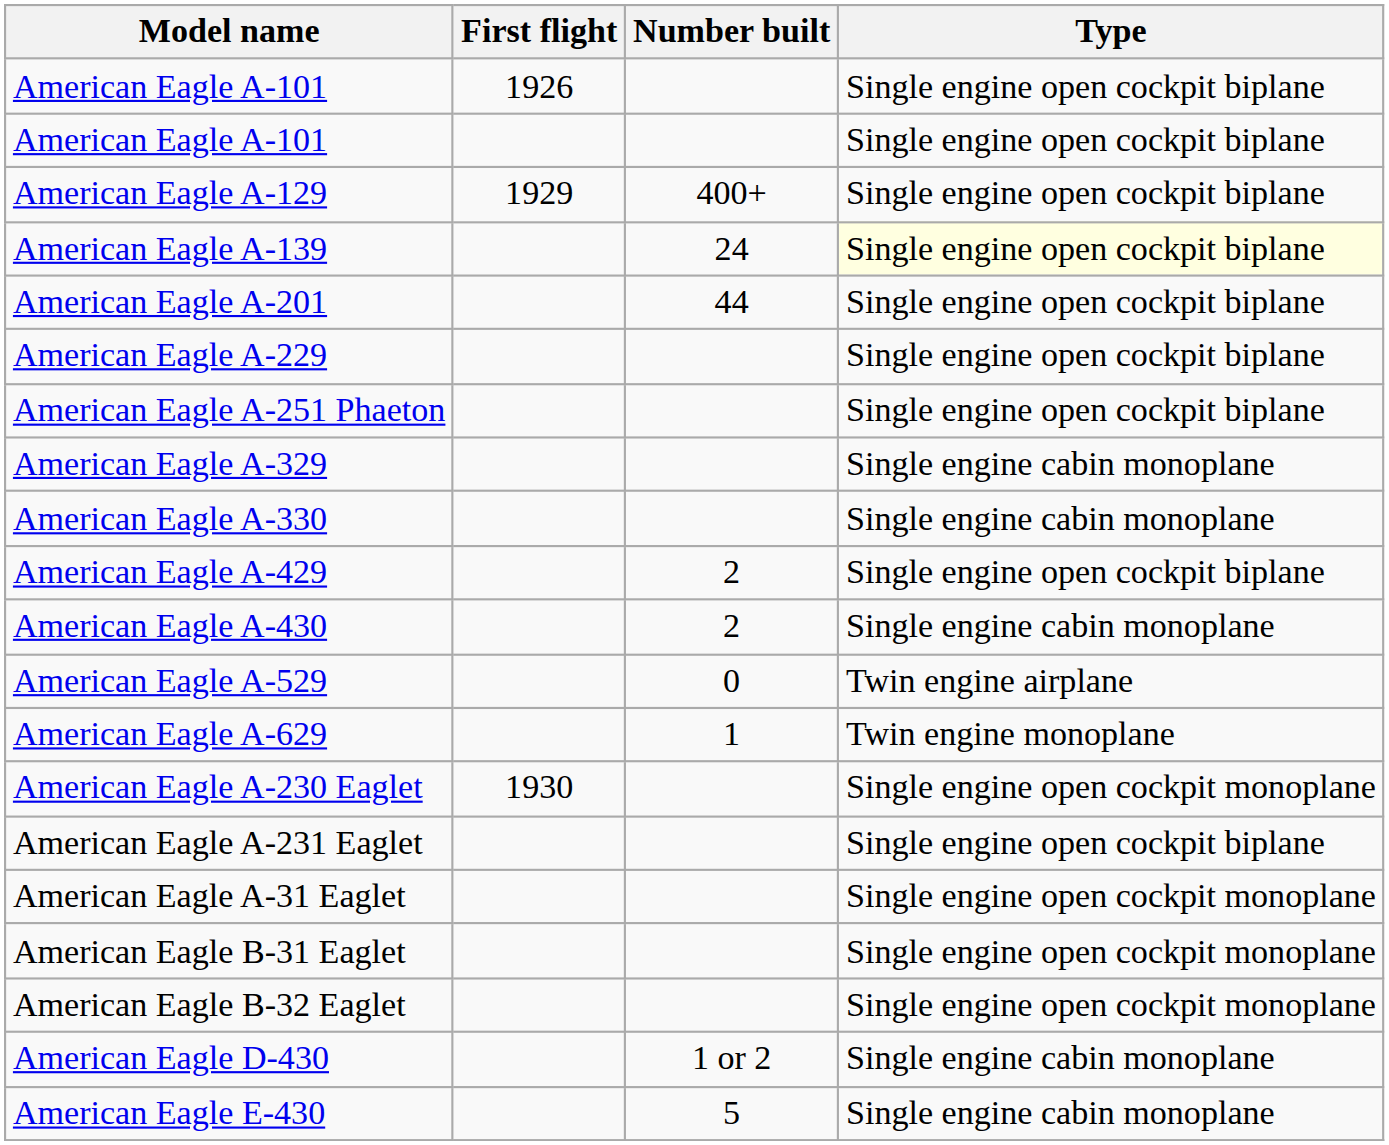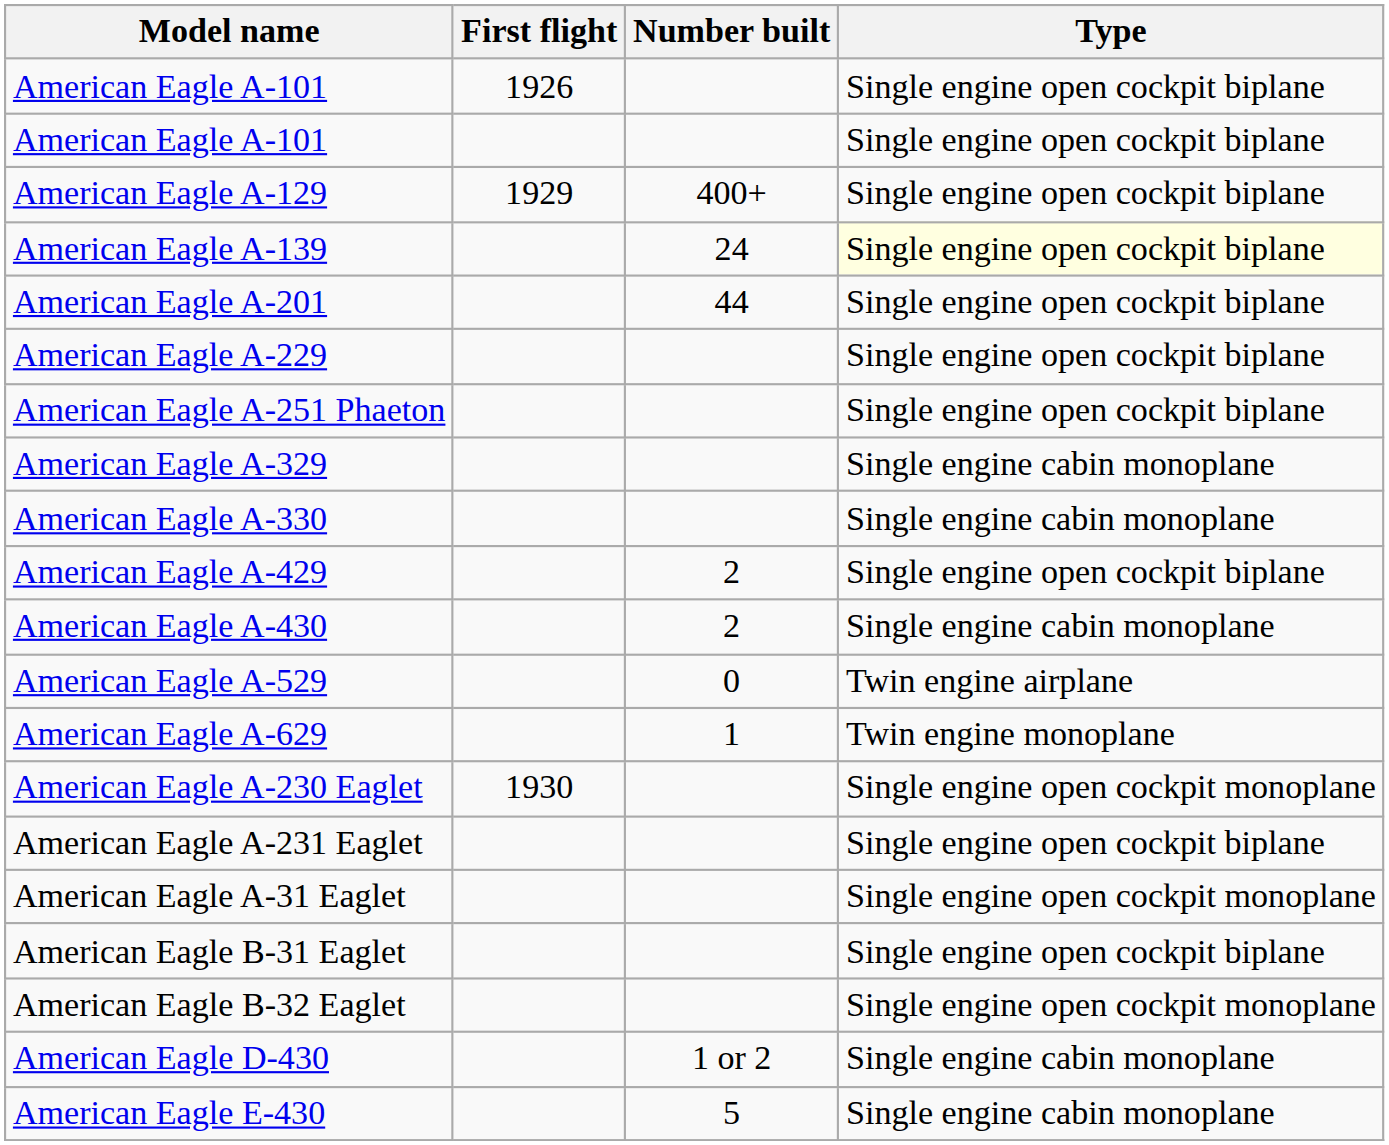 <table class="wikitable sortable">
 <tr>
 <th>Model name</th>
 <th>First flight</th>
 <th>Number built</th>
 <th>Type</th>
 </tr>
 <tr>
 <td align=left><a href='#'>American Eagle A-101</a></td>
 <td align=center>1926</td>
 <td align=center></td>
 <td align=left>Single engine open cockpit biplane</td>
 </tr>
 <tr>
 <td align=left><a href='#'>American Eagle A-101</a></td>
 <td align=center></td>
 <td align=center></td>
 <td align=left>Single engine open cockpit biplane</td>
 </tr>
 <tr>
 <td align=left><a href='#'>American Eagle A-129</a></td>
 <td align=center>1929</td>
 <td align=center>400+</td>
 <td align=left>Single engine open cockpit biplane</td>
 </tr>
 <tr>
 <td align=left><a href='#'>American Eagle A-139</a></td>
 <td align=center></td>
 <td align=center>24</td>
 <td align=left style="background: lightyellow;">Single engine open cockpit biplane</td>
 </tr>
 <tr>
 <td align=left><a href='#'>American Eagle A-201</a></td>
 <td align=center></td>
 <td align=center>44</td>
 <td align=left>Single engine open cockpit biplane</td>
 </tr>
 <tr>
 <td align=left><a href='#'>American Eagle A-229</a></td>
 <td align=center></td>
 <td align=center></td>
 <td align=left>Single engine open cockpit biplane</td>
 </tr>
 <tr>
 <td align=left><a href='#'>American Eagle A-251 Phaeton</a></td>
 <td align=center></td>
 <td align=center></td>
 <td align=left>Single engine open cockpit biplane</td>
 </tr>
 <tr>
 <td align=left><a href='#'>American Eagle A-329</a></td>
 <td align=center></td>
 <td align=center></td>
 <td align=left>Single engine cabin monoplane</td>
 </tr>
 <tr>
 <td align=left><a href='#'>American Eagle A-330</a></td>
 <td align=center></td>
 <td align=center></td>
 <td align=left>Single engine cabin monoplane</td>
 </tr>
 <tr>
 <td align=left><a href='#'>American Eagle A-429</a></td>
 <td align=center></td>
 <td align=center>2</td>
 <td align=left>Single engine open cockpit biplane</td>
 </tr>
 <tr>
 <td align=left><a href='#'>American Eagle A-430</a></td>
 <td align=center></td>
 <td align=center>2</td>
 <td align=left>Single engine cabin monoplane</td>
 </tr>
 <tr>
 <td align=left><a href='#'>American Eagle A-529</a></td>
 <td align=center></td>
 <td align=center>0</td>
 <td align=left>Twin engine airplane</td>
 </tr>
 <tr>
 <td align=left><a href='#'>American Eagle A-629</a></td>
 <td align=center></td>
 <td align=center>1</td>
 <td align=left>Twin engine monoplane</td>
 </tr>
 <tr>
 <td align=left><a href='#'>American Eagle A-230 Eaglet</a></td>
 <td align=center>1930</td>
 <td align=center></td>
 <td align=left>Single engine open cockpit monoplane</td>
 </tr>
 <tr>
 <td align=left>American Eagle A-231 Eaglet</td>
 <td align=center></td>
 <td align=center></td>
 <td align=left>Single engine open cockpit biplane</td>
 </tr>
 <tr>
 <td align=left>American Eagle A-31 Eaglet</td>
 <td align=center></td>
 <td align=center></td>
 <td align=left>Single engine open cockpit monoplane</td>
 </tr>
 <tr>
 <td align=left>American Eagle B-31 Eaglet</td>
 <td align=center></td>
 <td align=center></td>
-<td align=left>Single engine open cockpit monoplane</td>
+<td align=left>Single engine open cockpit biplane</td>
 </tr>
 <tr>
 <td align=left>American Eagle B-32 Eaglet</td>
 <td align=center></td>
 <td align=center></td>
 <td align=left>Single engine open cockpit monoplane</td>
 </tr>
 <tr>
 <td align=left><a href='#'>American Eagle D-430</a></td>
 <td align=center></td>
 <td align=center>1 or 2</td>
 <td align=left>Single engine cabin monoplane</td>
 </tr>
 <tr>
 <td align=left><a href='#'>American Eagle E-430</a></td>
 <td align=center></td>
 <td align=center>5</td>
 <td align=left>Single engine cabin monoplane</td>
 </tr>
 <tr>
 </tr>
 </table>
